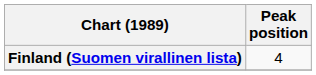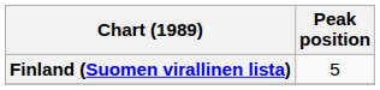 <table class="wikitable sortable plainrowheaders" style="text-align:center">
 <tr>
 <th scope="col">Chart (1989)</th>
 <th scope="col">Peak<br>position</th>
 </tr>
 <tr>
 <th scope="row">Finland (<a href='#'>Suomen virallinen lista</a>)</th>
-<td>4</td>
+<td>5</td>
 </tr>
 <tr>
 </tr>
 <tr>
 </tr>
 </table>
